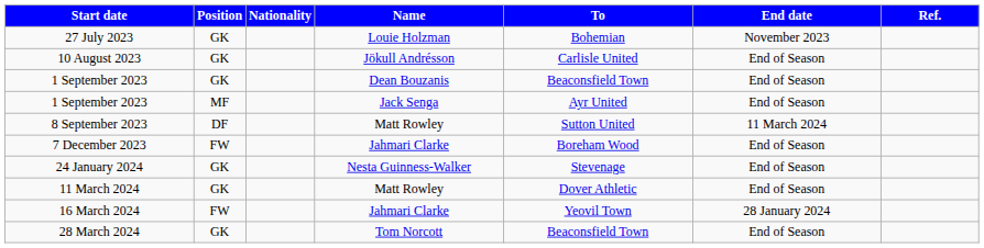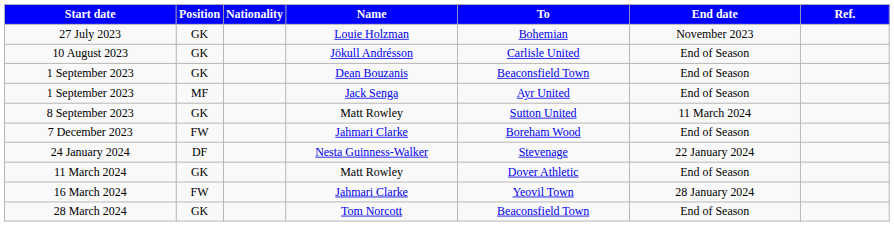 <table class="wikitable"  style="text-align:center; font-size:90%; ">
 <tr>
 <th style="background:#00f; color:white; width:200px;">Start date</th>
 <th style="background:#00f; color:white; width:50px;">Position</th>
 <th style="background:#00f; color:white; width:50px;">Nationality</th>
 <th style="background:#00f; color:white; width:200px;">Name</th>
 <th style="background:#00f; color:white; width:200px;">To</th>
 <th style="background:#00f; color:white; width:200px;">End date</th>
 <th style="background:#00f; color:white; width:100px;">Ref.</th>
 </tr>
 <tr>
 <td>27 July 2023</td>
 <td>GK</td>
 <td></td>
 <td><a href='#'>Louie Holzman</a></td>
 <td><a href='#'>Bohemian</a></td>
 <td>November 2023</td>
 <td></td>
 </tr>
 <tr>
 <td>10 August 2023</td>
 <td>GK</td>
 <td></td>
 <td><a href='#'>Jökull Andrésson</a></td>
 <td><a href='#'>Carlisle United</a></td>
 <td>End of Season</td>
 <td></td>
 </tr>
 <tr>
 <td>1 September 2023</td>
 <td>GK</td>
 <td></td>
 <td><a href='#'>Dean Bouzanis</a></td>
 <td><a href='#'>Beaconsfield Town</a></td>
 <td>End of Season</td>
 <td></td>
 </tr>
 <tr>
 <td>1 September 2023</td>
 <td>MF</td>
 <td></td>
 <td><a href='#'>Jack Senga</a></td>
 <td><a href='#'>Ayr United</a></td>
 <td>End of Season</td>
 <td></td>
 </tr>
 <tr>
 <td>8 September 2023</td>
-<td>DF</td>
+<td>GK</td>
 <td></td>
 <td>Matt Rowley</td>
 <td><a href='#'>Sutton United</a></td>
 <td>11 March 2024</td>
 <td></td>
 </tr>
 <tr>
 <td>7 December 2023</td>
 <td>FW</td>
 <td></td>
 <td><a href='#'>Jahmari Clarke</a></td>
 <td><a href='#'>Boreham Wood</a></td>
 <td>End of Season</td>
 <td></td>
 </tr>
 <tr>
 <td>24 January 2024</td>
-<td>GK</td>
+<td>DF</td>
 <td></td>
 <td><a href='#'>Nesta Guinness-Walker</a></td>
 <td><a href='#'>Stevenage</a></td>
-<td>End of Season</td>
+<td>22 January 2024</td>
 <td></td>
 </tr>
 <tr>
 <td>11 March 2024</td>
 <td>GK</td>
 <td></td>
 <td>Matt Rowley</td>
 <td><a href='#'>Dover Athletic</a></td>
 <td>End of Season</td>
 <td></td>
 </tr>
 <tr>
 <td>16 March 2024</td>
 <td>FW</td>
 <td></td>
 <td><a href='#'>Jahmari Clarke</a></td>
 <td><a href='#'>Yeovil Town</a></td>
 <td>28 January 2024</td>
 <td></td>
 </tr>
 <tr>
 <td>28 March 2024</td>
 <td>GK</td>
 <td></td>
 <td><a href='#'>Tom Norcott</a></td>
 <td><a href='#'>Beaconsfield Town</a></td>
 <td>End of Season</td>
 <td></td>
 </tr>
 </table>
